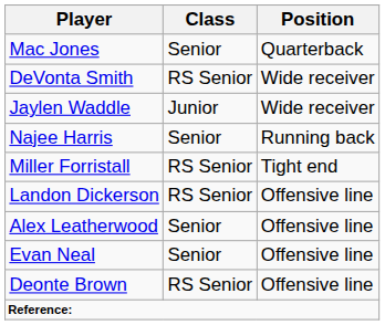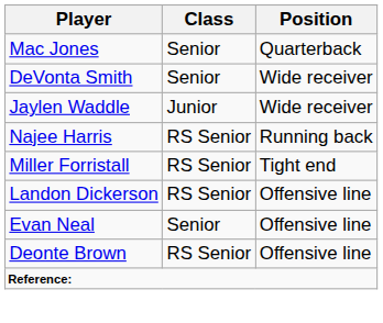 <table class="wikitable">
 <tr>
 <th>Player</th>
 <th>Class</th>
 <th>Position</th>
 </tr>
 <tr>
 <td><a href='#'>Mac Jones</a></td>
 <td>Senior</td>
 <td>Quarterback</td>
 </tr>
 <tr>
 <td><a href='#'>DeVonta Smith</a></td>
-<td>RS Senior</td>
+<td>Senior</td>
 <td>Wide receiver</td>
 </tr>
 <tr>
 <td><a href='#'>Jaylen Waddle</a></td>
 <td>Junior</td>
 <td>Wide receiver</td>
 </tr>
 <tr>
 <td><a href='#'>Najee Harris</a></td>
-<td>Senior</td>
+<td>RS Senior</td>
 <td>Running back</td>
 </tr>
 <tr>
 <td><a href='#'>Miller Forristall</a></td>
 <td>RS Senior</td>
 <td>Tight end</td>
 </tr>
 <tr>
 <td><a href='#'>Landon Dickerson</a></td>
 <td>RS Senior</td>
-<td>Offensive line</td>
-</tr>
-<tr>
-<td><a href='#'>Alex Leatherwood</a></td>
-<td>Senior</td>
 <td>Offensive line</td>
 </tr>
 <tr>
 <td><a href='#'>Evan Neal</a></td>
 <td>Senior</td>
 <td>Offensive line</td>
 </tr>
 <tr>
 <td><a href='#'>Deonte Brown</a></td>
 <td>RS Senior</td>
 <td>Offensive line</td>
 </tr>
 <tr>
 <td colspan="3"  style="font-size:8pt; text-align:left;"><strong>Reference:</strong></td>
 </tr>
 </table>
